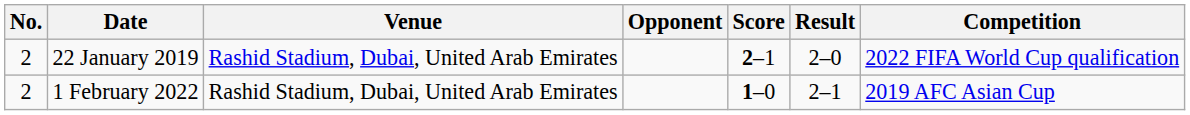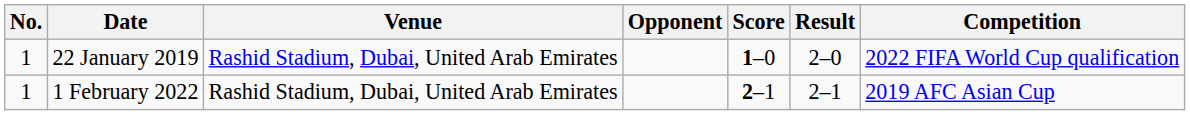 <table class="wikitable">
 <tr>
 <th>No.</th>
 <th>Date</th>
 <th>Venue</th>
 <th>Opponent</th>
 <th>Score</th>
 <th>Result</th>
 <th>Competition</th>
 </tr>
 <tr>
-<td style="text-align:center;">2</td>
+<td style="text-align:center;">1</td>
 <td>22 January 2019</td>
 <td><a href='#'>Rashid Stadium</a>, <a href='#'>Dubai</a>, United Arab Emirates</td>
 <td></td>
-<td style="text-align:center;"><strong>2</strong>–1</td>
+<td align=center><strong>1</strong>–0</td>
 <td align=center>2–0</td>
 <td><a href='#'>2022 FIFA World Cup qualification</a></td>
 </tr>
 <tr>
-<td style="text-align:center;">2</td>
+<td style="text-align:center;">1</td>
 <td>1 February 2022</td>
 <td>Rashid Stadium, Dubai, United Arab Emirates</td>
 <td></td>
-<td align=center><strong>1</strong>–0</td>
+<td style="text-align:center;"><strong>2</strong>–1</td>
 <td style="text-align:center;">2–1 </td>
 <td><a href='#'>2019 AFC Asian Cup</a></td>
 </tr>
 </table>
